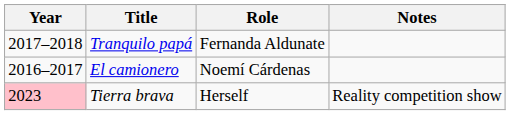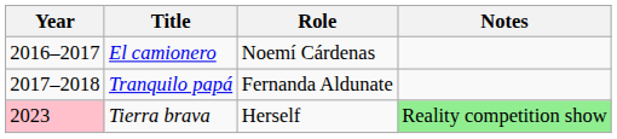 <table class="wikitable sortable">
 <tr>
 <th>Year</th>
 <th>Title</th>
 <th>Role</th>
 <th>Notes</th>
 </tr>
 <tr>
+<td>2016–2017</td>
+<td><em><a href='#'>El camionero</a></em></td>
+<td>Noemí Cárdenas</td>
+<td></td>
+</tr>
+<tr>
 <td>2017–2018</td>
 <td><em><a href='#'>Tranquilo papá</a></em></td>
 <td>Fernanda Aldunate</td>
 <td></td>
 </tr>
 <tr>
-<td>2016–2017</td>
-<td><em><a href='#'>El camionero</a></em></td>
-<td>Noemí Cárdenas</td>
-<td></td>
-</tr>
-<tr>
 <td style="background: pink;">2023</td>
 <td><em>Tierra brava</em></td>
 <td>Herself</td>
-<td>Reality competition show</td>
+<td style="background: lightgreen;">Reality competition show</td>
 </tr>
 </table>
